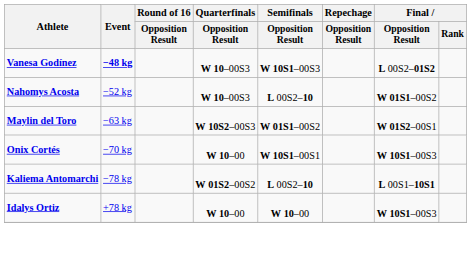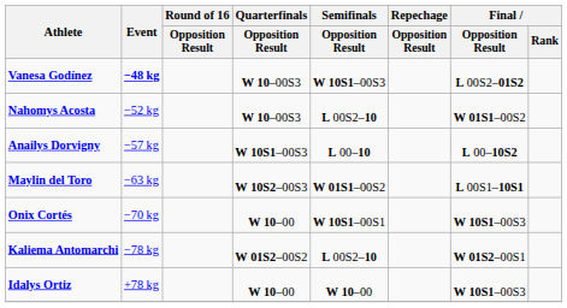 <table class="wikitable" style="font-size:90%">
 <tr>
 <th rowspan=2>Athlete</th>
 <th rowspan=2>Event</th>
 <th>Round of 16</th>
 <th>Quarterfinals</th>
 <th>Semifinals</th>
 <th>Repechage</th>
 <th colspan=2>Final / </th>
 </tr>
 <tr style="font-size:95%">
 <th>Opposition<br>Result</th>
 <th>Opposition<br>Result</th>
 <th>Opposition<br>Result</th>
 <th>Opposition<br>Result</th>
 <th>Opposition<br>Result</th>
 <th>Rank</th>
 </tr>
 <tr align=center>
 <td align=left><strong><a href='#'>Vanesa Godínez</a></strong></td>
 <td align=left><strong><a href='#'>−48 kg</a></strong></td>
 <td></td>
 <td><br><strong>W</strong> <strong>10</strong>–00S3</td>
 <td><br><strong>W</strong> <strong>10S1</strong>–00S3</td>
 <td></td>
 <td><br><strong>L</strong> 00S2–<strong>01S2</strong></td>
 <td></td>
 </tr>
 <tr align=center>
 <td align=left><strong><a href='#'>Nahomys Acosta</a></strong></td>
 <td align=left><a href='#'>−52 kg</a></td>
 <td></td>
 <td><br><strong>W</strong> <strong>10</strong>–00S3</td>
 <td><br><strong>L</strong> 00S2–<strong>10</strong></td>
 <td></td>
 <td><br><strong>W</strong> <strong>01S1</strong>–00S2</td>
 <td></td>
 </tr>
 <tr align=center>
+<td align=left><strong><a href='#'>Anailys Dorvigny</a></strong></td>
+<td align=left><a href='#'>−57 kg</a></td>
+<td></td>
+<td><br><strong>W</strong> <strong>10S1</strong>–00S3</td>
+<td><br><strong>L</strong> 00–<strong>10</strong></td>
+<td></td>
+<td><br><strong>L</strong> 00–<strong>10S2</strong></td>
+<td></td>
+</tr>
+<tr align=center>
 <td align=left><strong><a href='#'>Maylin del Toro</a></strong></td>
 <td align=left><a href='#'>−63 kg</a></td>
 <td></td>
 <td><br><strong>W</strong> <strong>10S2</strong>–00S3</td>
 <td><br><strong>W</strong> <strong>01S1</strong>–00S2</td>
 <td></td>
-<td><br><strong>W</strong> <strong>01S2</strong>–00S1</td>
+<td><br><strong>L</strong> 00S1–<strong>10S1</strong></td>
 <td></td>
 </tr>
 <tr align=center>
 <td align=left><strong><a href='#'>Onix Cortés</a></strong></td>
 <td align=left><a href='#'>−70 kg</a></td>
 <td></td>
 <td><br><strong>W</strong> <strong>10</strong>–00</td>
 <td><br><strong>W</strong> <strong>10S1</strong>–00S1</td>
 <td></td>
 <td><br><strong>W</strong> <strong>10S1</strong>–00S3</td>
 <td></td>
 </tr>
 <tr align=center>
 <td align=left><strong><a href='#'>Kaliema Antomarchi</a></strong></td>
 <td align=left><a href='#'>−78 kg</a></td>
 <td></td>
 <td><br><strong>W</strong> <strong>01S2</strong>–00S2</td>
 <td><br><strong>L</strong> 00S2–<strong>10</strong></td>
 <td></td>
-<td><br><strong>L</strong> 00S1–<strong>10S1</strong></td>
+<td><br><strong>W</strong> <strong>01S2</strong>–00S1</td>
 <td></td>
 </tr>
 <tr align=center>
 <td align=left><strong><a href='#'>Idalys Ortiz</a></strong></td>
 <td align=left><a href='#'>+78 kg</a></td>
 <td></td>
 <td><br><strong>W</strong> <strong>10</strong>–00</td>
 <td><br><strong>W</strong> <strong>10</strong>–00</td>
 <td></td>
 <td><br><strong>W</strong> <strong>10S1</strong>–00S3</td>
 <td></td>
 </tr>
 <tr align=center>
 </tr>
 </table>
